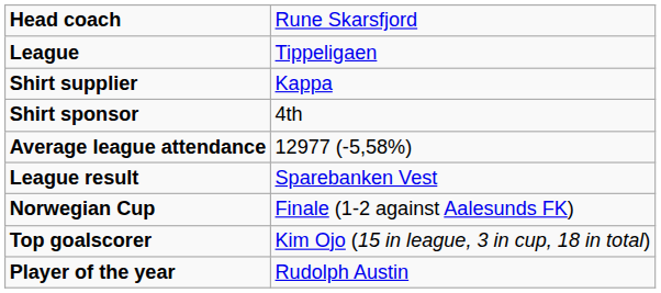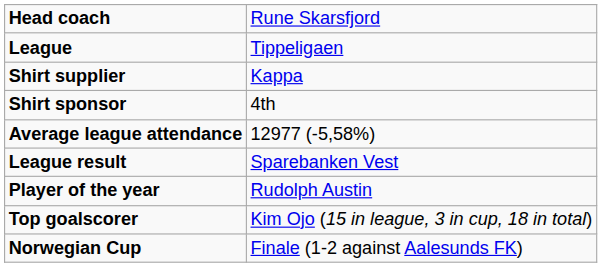 <table class="wikitable">
 <tr>
 <td><strong>Head coach</strong></td>
 <td><a href='#'>Rune Skarsfjord</a></td>
 </tr>
 <tr>
 <td><strong>League</strong></td>
 <td><a href='#'>Tippeligaen</a></td>
 </tr>
 <tr>
 <td><strong>Shirt supplier</strong></td>
 <td><a href='#'>Kappa</a></td>
 </tr>
 <tr>
 <td><strong>Shirt sponsor</strong></td>
 <td>4th</td>
 </tr>
 <tr>
 <td><strong>Average league attendance</strong></td>
 <td>12977 (-5,58%)</td>
 </tr>
 <tr>
 <td><strong>League result</strong></td>
 <td><a href='#'>Sparebanken Vest</a></td>
 </tr>
 <tr>
-<td><strong>Norwegian Cup</strong></td>
-<td><a href='#'>Finale</a> (1-2 against <a href='#'>Aalesunds FK</a>)</td>
+<td><strong>Player of the year</strong></td>
+<td><a href='#'>Rudolph Austin</a></td>
 </tr>
 <tr>
 <td><strong>Top goalscorer</strong></td>
 <td><a href='#'>Kim Ojo</a> (<em>15 in league, 3 in cup, 18 in total</em>)</td>
 </tr>
 <tr>
-<td><strong>Player of the year</strong></td>
-<td><a href='#'>Rudolph Austin</a></td>
+<td><strong>Norwegian Cup</strong></td>
+<td><a href='#'>Finale</a> (1-2 against <a href='#'>Aalesunds FK</a>)</td>
 </tr>
 </table>
